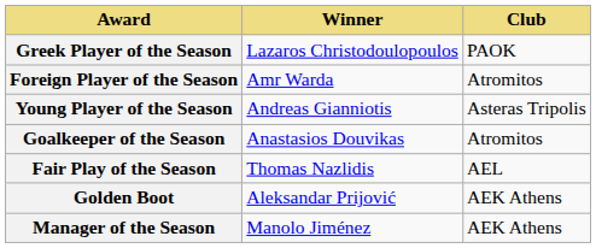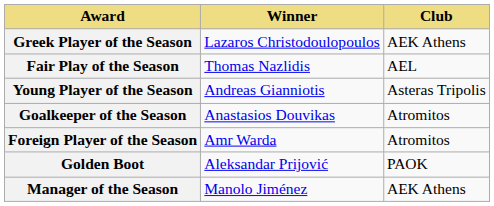 <table class="wikitable">
 <tr>
 <th style="background-color: #eedd82">Award</th>
 <th style="background-color: #eedd82">Winner</th>
 <th style="background-color: #eedd82">Club</th>
 </tr>
 <tr>
 <th>Greek Player of the Season</th>
 <td> <a href='#'>Lazaros Christodoulopoulos</a></td>
-<td>PAOK</td>
+<td>AEK Athens</td>
 </tr>
 <tr>
-<th>Foreign Player of the Season</th>
-<td> <a href='#'>Amr Warda</a></td>
-<td>Atromitos</td>
+<th>Fair Play of the Season</th>
+<td> <a href='#'>Thomas Nazlidis</a></td>
+<td>AEL</td>
 </tr>
 <tr>
 <th>Young Player of the Season</th>
 <td align="left"> <a href='#'>Andreas Gianniotis</a></td>
 <td>Asteras Tripolis</td>
 </tr>
 <tr>
 <th>Goalkeeper of the Season</th>
 <td> <a href='#'>Anastasios Douvikas</a></td>
 <td>Atromitos</td>
 </tr>
 <tr>
-<th>Fair Play of the Season</th>
-<td> <a href='#'>Thomas Nazlidis</a></td>
-<td>AEL</td>
+<th>Foreign Player of the Season</th>
+<td> <a href='#'>Amr Warda</a></td>
+<td>Atromitos</td>
 </tr>
 <tr>
 <th>Golden Boot</th>
 <td> <a href='#'>Aleksandar Prijović</a></td>
-<td>AEK Athens</td>
+<td>PAOK</td>
 </tr>
 <tr>
 <th>Manager of the Season</th>
 <td> <a href='#'>Manolo Jiménez</a></td>
 <td>AEK Athens</td>
 </tr>
 </table>
